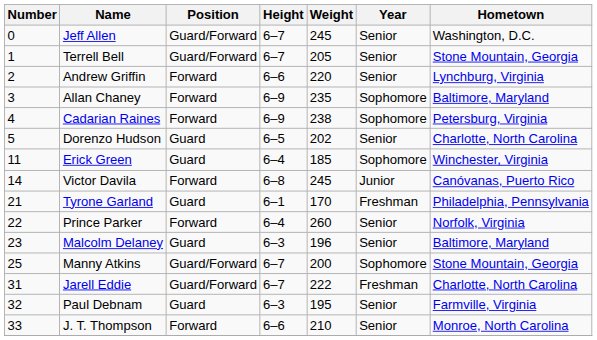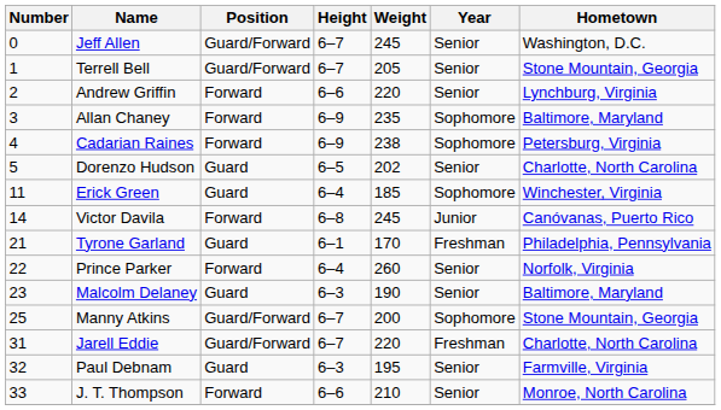 <table class="wikitable" style="font-size: 95%;">
 <tr>
 <th>Number</th>
 <th>Name</th>
 <th>Position</th>
 <th>Height</th>
 <th>Weight</th>
 <th>Year</th>
 <th>Hometown</th>
 </tr>
 <tr>
 <td>0</td>
 <td><a href='#'>Jeff Allen</a></td>
 <td>Guard/Forward</td>
 <td>6–7</td>
 <td>245</td>
 <td>Senior</td>
 <td>Washington, D.C.</td>
 </tr>
 <tr>
 <td>1</td>
 <td>Terrell Bell</td>
 <td>Guard/Forward</td>
 <td>6–7</td>
 <td>205</td>
 <td>Senior</td>
 <td><a href='#'>Stone Mountain, Georgia</a></td>
 </tr>
 <tr>
 <td>2</td>
 <td>Andrew Griffin</td>
 <td>Forward</td>
 <td>6–6</td>
 <td>220</td>
 <td>Senior</td>
 <td><a href='#'>Lynchburg, Virginia</a></td>
 </tr>
 <tr>
 <td>3</td>
 <td>Allan Chaney</td>
 <td>Forward</td>
 <td>6–9</td>
 <td>235</td>
 <td>Sophomore</td>
 <td><a href='#'>Baltimore, Maryland</a></td>
 </tr>
 <tr>
 <td>4</td>
 <td><a href='#'>Cadarian Raines</a></td>
 <td>Forward</td>
 <td>6–9</td>
 <td>238</td>
 <td>Sophomore</td>
 <td><a href='#'>Petersburg, Virginia</a></td>
 </tr>
 <tr>
 <td>5</td>
 <td>Dorenzo Hudson</td>
 <td>Guard</td>
 <td>6–5</td>
 <td>202</td>
 <td>Senior</td>
 <td><a href='#'>Charlotte, North Carolina</a></td>
 </tr>
 <tr>
 <td>11</td>
 <td><a href='#'>Erick Green</a></td>
 <td>Guard</td>
 <td>6–4</td>
 <td>185</td>
 <td>Sophomore</td>
 <td><a href='#'>Winchester, Virginia</a></td>
 </tr>
 <tr>
 <td>14</td>
 <td>Victor Davila</td>
 <td>Forward</td>
 <td>6–8</td>
 <td>245</td>
 <td>Junior</td>
 <td><a href='#'>Canóvanas, Puerto Rico</a></td>
 </tr>
 <tr>
 <td>21</td>
 <td><a href='#'>Tyrone Garland</a></td>
 <td>Guard</td>
 <td>6–1</td>
 <td>170</td>
 <td>Freshman</td>
 <td><a href='#'>Philadelphia, Pennsylvania</a></td>
 </tr>
 <tr>
 <td>22</td>
 <td>Prince Parker</td>
 <td>Forward</td>
 <td>6–4</td>
 <td>260</td>
 <td>Senior</td>
 <td><a href='#'>Norfolk, Virginia</a></td>
 </tr>
 <tr>
 <td>23</td>
 <td><a href='#'>Malcolm Delaney</a></td>
 <td>Guard</td>
 <td>6–3</td>
-<td>196</td>
+<td>190</td>
 <td>Senior</td>
 <td><a href='#'>Baltimore, Maryland</a></td>
 </tr>
 <tr>
 <td>25</td>
 <td>Manny Atkins</td>
 <td>Guard/Forward</td>
 <td>6–7</td>
 <td>200</td>
 <td>Sophomore</td>
 <td><a href='#'>Stone Mountain, Georgia</a></td>
 </tr>
 <tr>
 <td>31</td>
 <td><a href='#'>Jarell Eddie</a></td>
 <td>Guard/Forward</td>
 <td>6–7</td>
-<td>222</td>
+<td>220</td>
 <td>Freshman</td>
 <td><a href='#'>Charlotte, North Carolina</a></td>
 </tr>
 <tr>
 <td>32</td>
 <td>Paul Debnam</td>
 <td>Guard</td>
 <td>6–3</td>
 <td>195</td>
 <td>Senior</td>
 <td><a href='#'>Farmville, Virginia</a></td>
 </tr>
 <tr>
 <td>33</td>
 <td>J. T. Thompson</td>
 <td>Forward</td>
 <td>6–6</td>
 <td>210</td>
 <td>Senior</td>
 <td><a href='#'>Monroe, North Carolina</a></td>
 </tr>
 <tr>
 </tr>
 </table>
